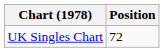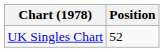 <table class="wikitable">
 <tr>
 <th>Chart (1978)</th>
 <th>Position</th>
 </tr>
 <tr>
 <td><a href='#'>UK Singles Chart</a></td>
-<td>72</td>
+<td>52</td>
 </tr>
 </table>
